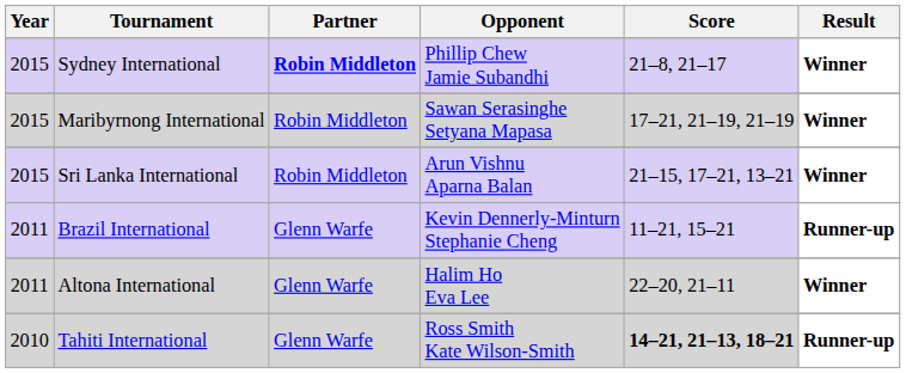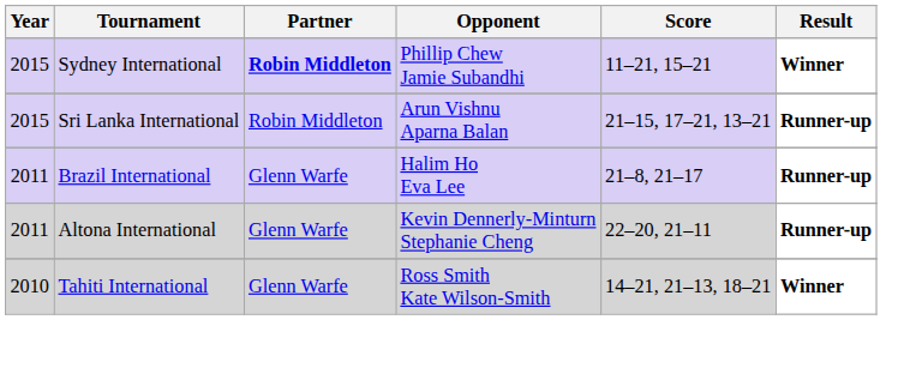 <table class="sortable wikitable" style="font-size: 90%;">
 <tr>
 <th>Year</th>
 <th>Tournament</th>
 <th>Partner</th>
 <th>Opponent</th>
 <th>Score</th>
 <th>Result</th>
 </tr>
 <tr>
 </tr>
 <tr style="background:#D8CEF6">
 <td align="center">2015</td>
 <td align="left">Sydney International</td>
 <td align="left"><strong> <a href='#'>Robin Middleton</a></strong></td>
 <td align="left"> <a href='#'>Phillip Chew</a><br> <a href='#'>Jamie Subandhi</a></td>
-<td align="left">21–8, 21–17</td>
+<td align="left">11–21, 15–21</td>
 <td style="text-align:left; background:white"> <strong>Winner</strong></td>
 </tr>
 <tr>
-</tr>
-<tr style="background:#D5D5D5">
-<td align="center">2015</td>
-<td align="left">Maribyrnong International</td>
-<td align="left"> <a href='#'>Robin Middleton</a></td>
-<td align="left"> <a href='#'>Sawan Serasinghe</a><br> <a href='#'>Setyana Mapasa</a></td>
-<td align="left">17–21, 21–19, 21–19</td>
-<td style="text-align:left; background:white"> <strong>Winner</strong></td>
 </tr>
 <tr>
 </tr>
 <tr style="background:#D8CEF6">
 <td align="center">2015</td>
 <td align="left">Sri Lanka International</td>
 <td align="left"> <a href='#'>Robin Middleton</a></td>
 <td align="left"> <a href='#'>Arun Vishnu</a><br> <a href='#'>Aparna Balan</a></td>
 <td align="left">21–15, 17–21, 13–21</td>
-<td style="text-align:left; background:white"> <strong>Winner</strong></td>
+<td style="text-align:left; background:white"> <strong>Runner-up</strong></td>
 </tr>
 <tr>
 </tr>
 <tr style="background:#D8CEF6">
 <td align="center">2011</td>
 <td align="left"><a href='#'>Brazil International</a></td>
 <td align="left"> <a href='#'>Glenn Warfe</a></td>
-<td align="left"> <a href='#'>Kevin Dennerly-Minturn</a><br> <a href='#'>Stephanie Cheng</a></td>
-<td align="left">11–21, 15–21</td>
+<td align="left"> <a href='#'>Halim Ho</a><br> <a href='#'>Eva Lee</a></td>
+<td align="left">21–8, 21–17</td>
 <td style="text-align:left; background:white"> <strong>Runner-up</strong></td>
 </tr>
 <tr>
 </tr>
 <tr style="background:#D5D5D5">
 <td align="center">2011</td>
 <td align="left">Altona International</td>
 <td align="left"> <a href='#'>Glenn Warfe</a></td>
-<td align="left"> <a href='#'>Halim Ho</a><br> <a href='#'>Eva Lee</a></td>
+<td align="left"> <a href='#'>Kevin Dennerly-Minturn</a><br> <a href='#'>Stephanie Cheng</a></td>
 <td align="left">22–20, 21–11</td>
-<td style="text-align:left; background:white"> <strong>Winner</strong></td>
+<td style="text-align:left; background:white"> <strong>Runner-up</strong></td>
 </tr>
 <tr>
 </tr>
 <tr style="background:#D5D5D5">
 <td align="center">2010</td>
 <td align="left"><a href='#'>Tahiti International</a></td>
 <td align="left"> <a href='#'>Glenn Warfe</a></td>
 <td align="left"> <a href='#'>Ross Smith</a><br> <a href='#'>Kate Wilson-Smith</a></td>
-<td align="left"><strong>14–21, 21–13, 18–21</strong></td>
-<td style="text-align:left; background:white"> <strong>Runner-up</strong></td>
+<td align="left">14–21, 21–13, 18–21</td>
+<td style="text-align:left; background:white"> <strong>Winner</strong></td>
 </tr>
 </table>
